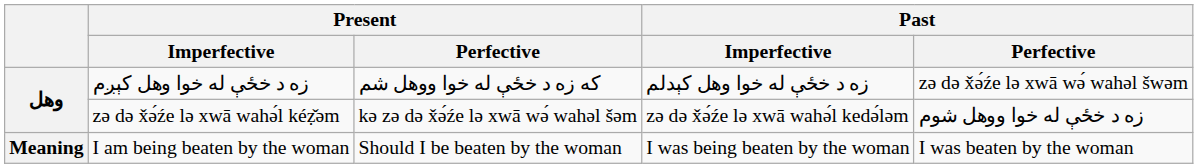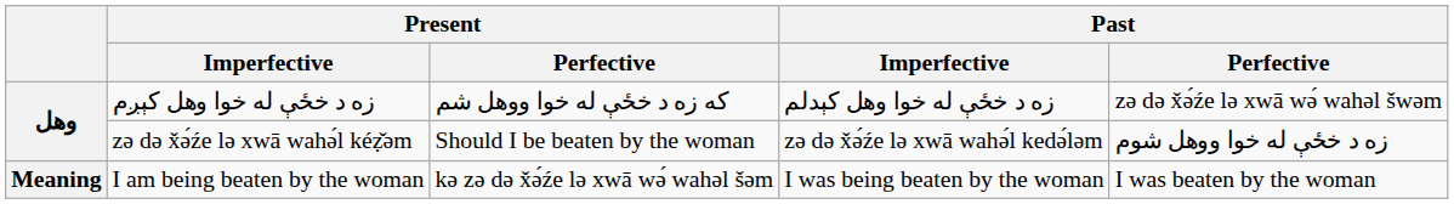 <table class="wikitable">
 <tr>
 <th rowspan="2"></th>
 <th colspan="2">Present</th>
 <th colspan="2">Past</th>
 </tr>
 <tr>
 <th>Imperfective</th>
 <th>Perfective</th>
 <th>Imperfective</th>
 <th><strong>Perfective</strong></th>
 </tr>
 <tr>
 <th rowspan="2">وهل</th>
 <td>زه د خځې له خوا وهل کېږم</td>
 <td>که زه د خځې له خوا ووهل شم</td>
 <td>زه د خځې له خوا وهل کېدلم</td>
 <td>zә dә x̌ә́źe lә xwā wә́ wahәl šwәm</td>
 </tr>
 <tr>
 <td>zә dә x̌ә́źe lә xwā wahә́l kéẓ̌әm</td>
-<td>kә zә dә x̌ә́źe lә xwā wә́ wahәl šәm</td>
+<td>Should I be beaten by the woman</td>
 <td>zә dә x̌ә́źe lә xwā wahә́l kedә́lәm</td>
 <td>زه د خځې له خوا ووهل شوم</td>
 </tr>
 <tr>
 <th>Meaning</th>
 <td>I am being beaten by the woman</td>
-<td>Should I be beaten by the woman</td>
+<td>kә zә dә x̌ә́źe lә xwā wә́ wahәl šәm</td>
 <td>I was being beaten by the woman</td>
 <td>I was beaten by the woman</td>
 </tr>
 </table>
